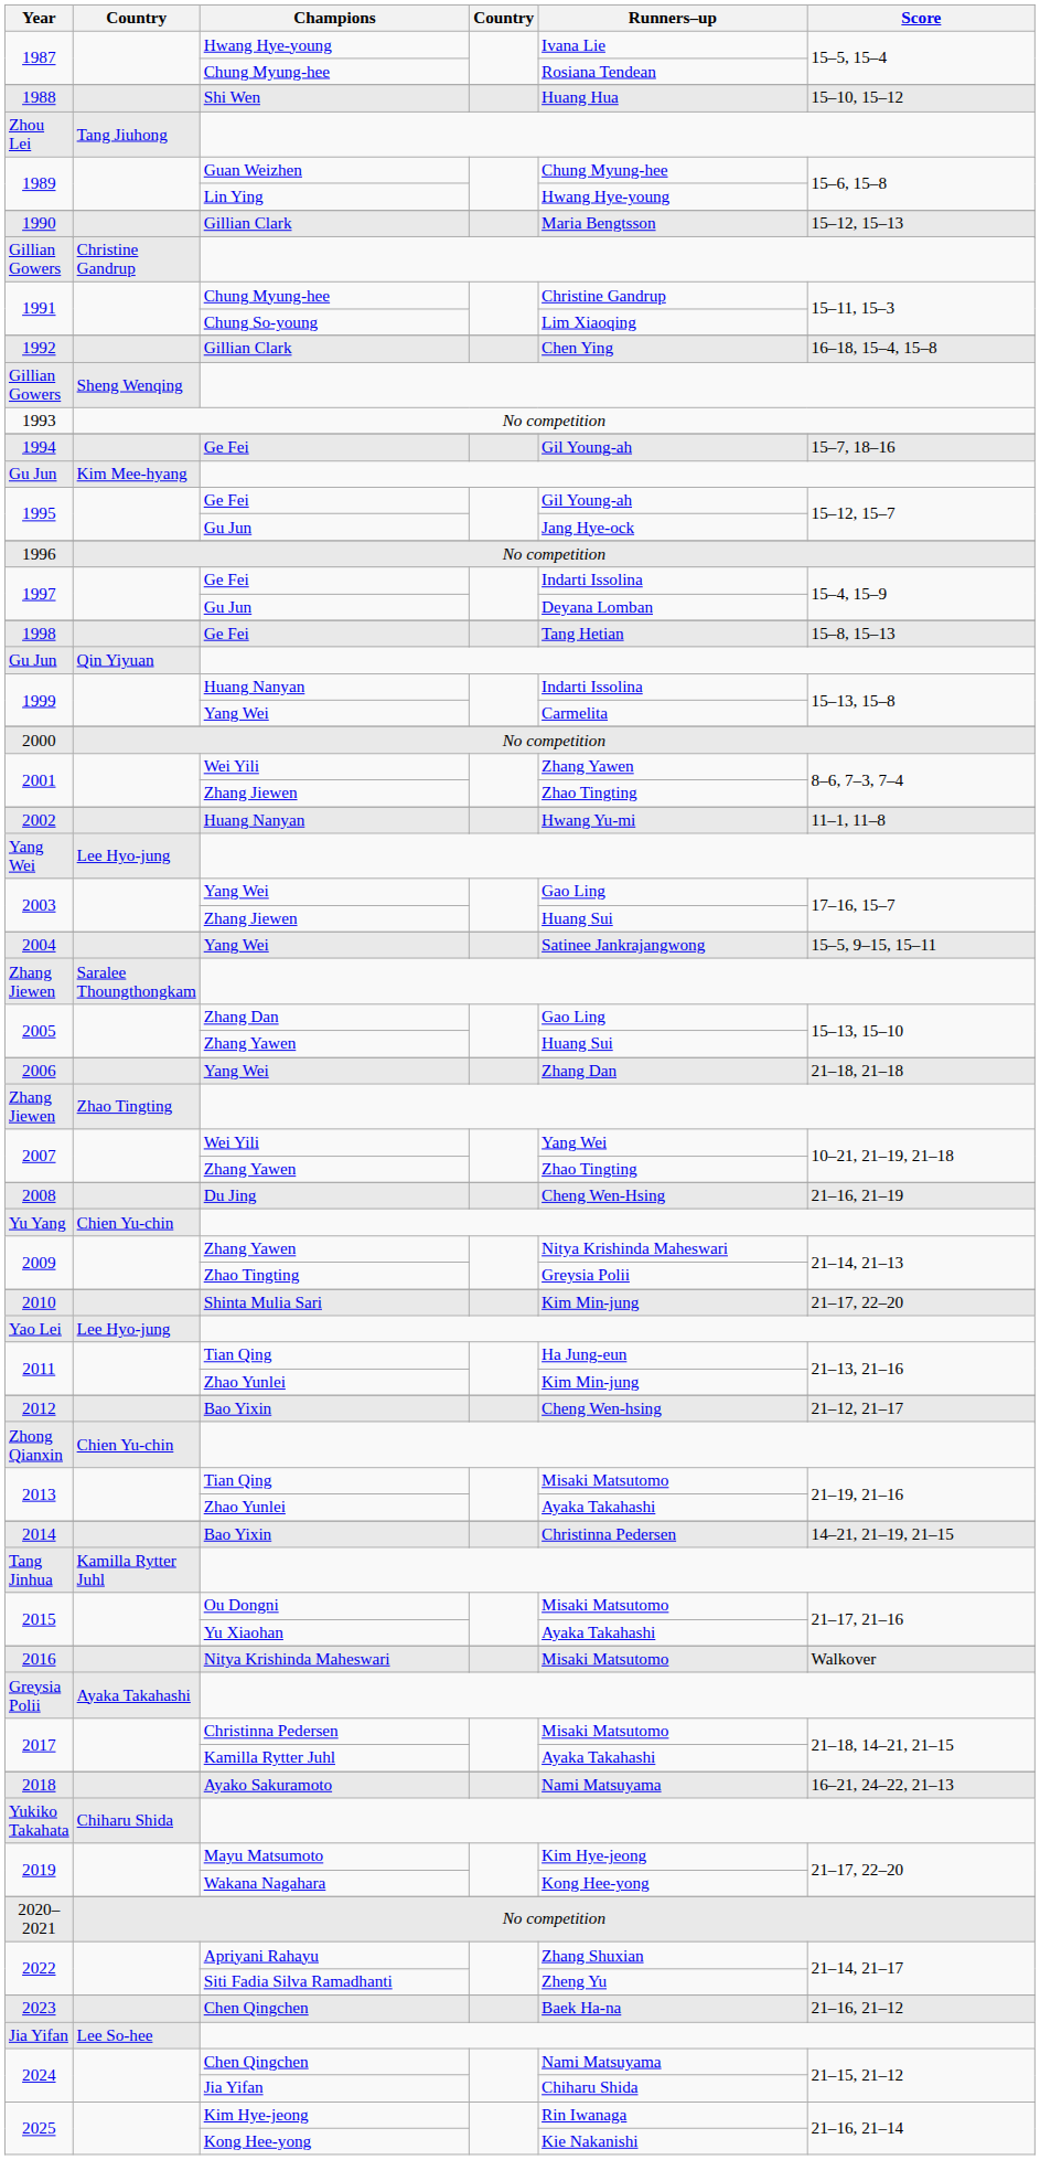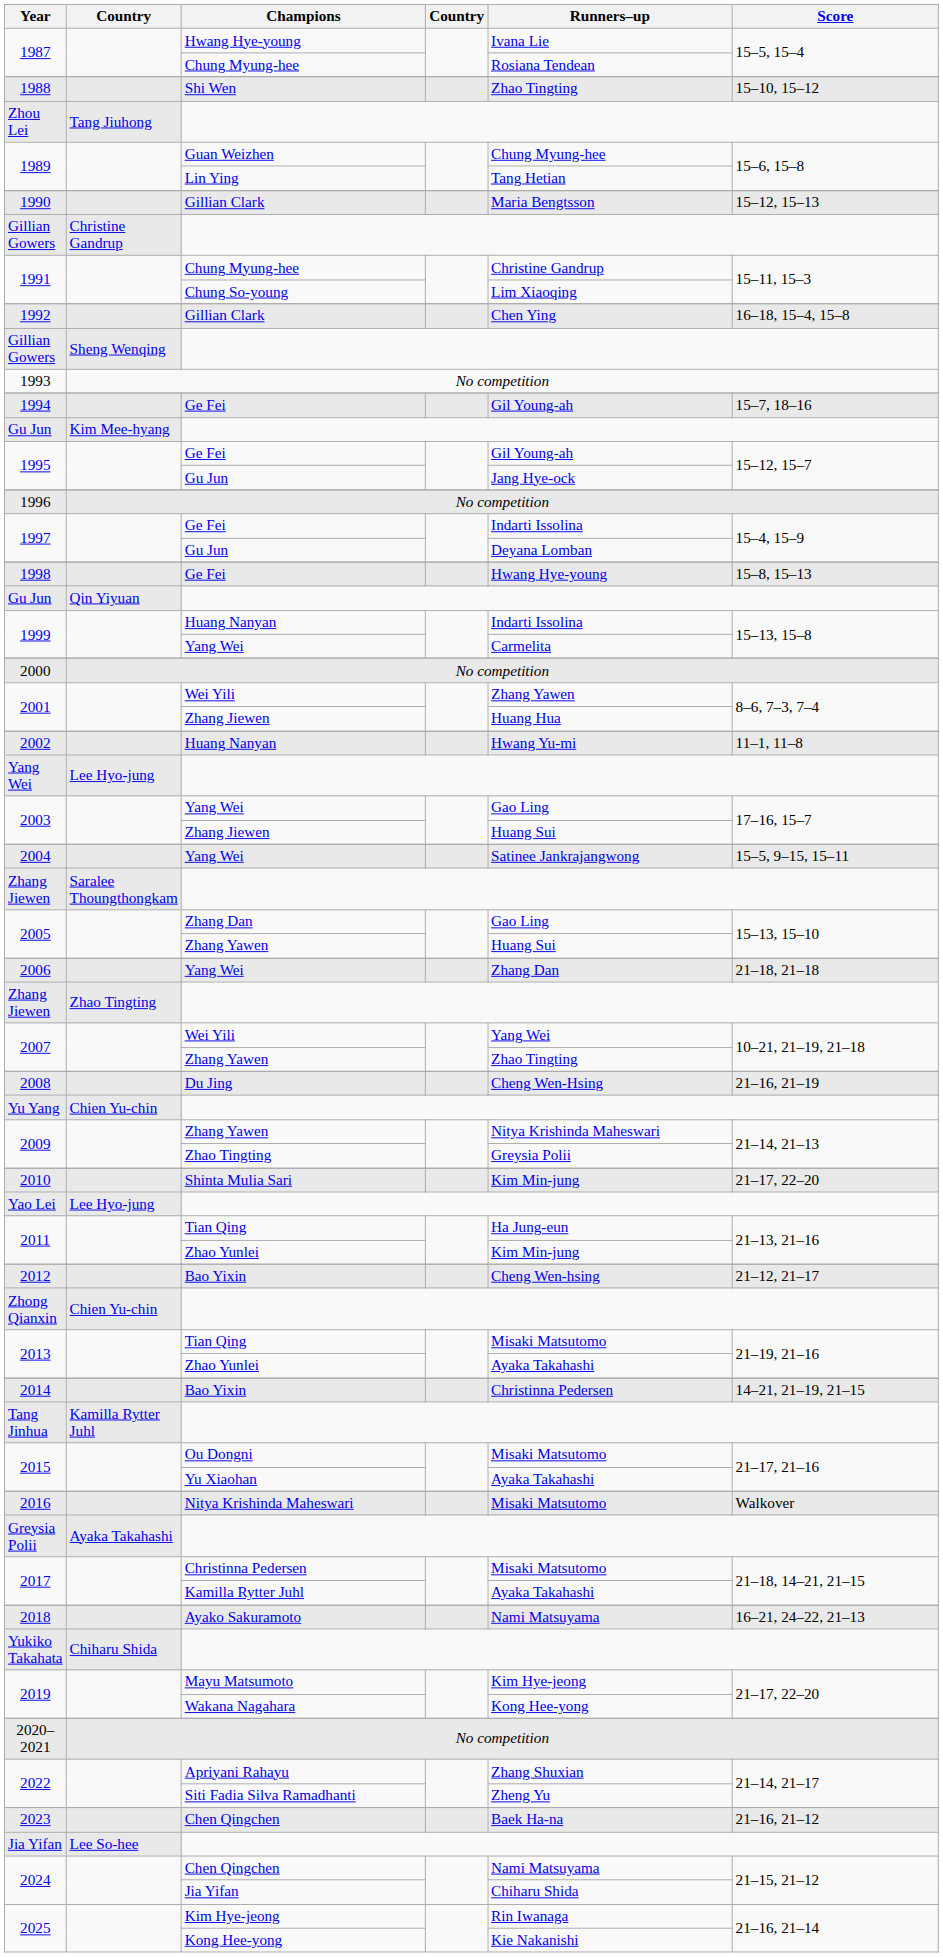 <table class="sortable wikitable">
 <tr>
 <th width=50>Year</th>
 <th width=50>Country</th>
 <th width=250>Champions</th>
 <th width=50>Country</th>
 <th width=250>Runners–up</th>
 <th class="unsortable" width=210><a href='#'>Score</a></th>
 </tr>
 <tr>
 <td rowspan="2" align=center><a href='#'>1987</a></td>
 <td rowspan="2"></td>
 <td><a href='#'>Hwang Hye-young</a></td>
 <td rowspan="2"></td>
 <td><a href='#'>Ivana Lie</a></td>
 <td rowspan="2">15–5, 15–4</td>
 </tr>
 <tr>
 <td><a href='#'>Chung Myung-hee</a></td>
 <td><a href='#'>Rosiana Tendean</a></td>
 </tr>
 <tr>
 </tr>
 <tr style="background-color:#e9e9e9">
 <td rowspan="2" align=center><a href='#'>1988</a></td>
 <td rowspan="2"></td>
 <td><a href='#'>Shi Wen</a></td>
 <td rowspan="2"></td>
-<td><a href='#'>Huang Hua</a></td>
+<td><a href='#'>Zhao Tingting</a></td>
 <td rowspan="2">15–10, 15–12</td>
 </tr>
 <tr>
 </tr>
 <tr style="background-color:#e9e9e9">
 <td><a href='#'>Zhou Lei</a></td>
 <td><a href='#'>Tang Jiuhong</a></td>
 </tr>
 <tr>
 <td rowspan="2" align=center><a href='#'>1989</a></td>
 <td rowspan="2"></td>
 <td><a href='#'>Guan Weizhen</a></td>
 <td rowspan="2"></td>
 <td><a href='#'>Chung Myung-hee</a></td>
 <td rowspan="2">15–6, 15–8</td>
 </tr>
 <tr>
 <td><a href='#'>Lin Ying</a></td>
-<td><a href='#'>Hwang Hye-young</a></td>
+<td><a href='#'>Tang Hetian</a></td>
 </tr>
 <tr>
 </tr>
 <tr style="background-color:#e9e9e9">
 <td rowspan="2" align=center><a href='#'>1990</a></td>
 <td rowspan="2"></td>
 <td><a href='#'>Gillian Clark</a></td>
 <td rowspan="2"></td>
 <td><a href='#'>Maria Bengtsson</a></td>
 <td rowspan="2">15–12, 15–13</td>
 </tr>
 <tr>
 </tr>
 <tr style="background-color:#e9e9e9">
 <td><a href='#'>Gillian Gowers</a></td>
 <td><a href='#'>Christine Gandrup</a></td>
 </tr>
 <tr>
 <td rowspan="2" align=center><a href='#'>1991</a></td>
 <td rowspan="2"></td>
 <td><a href='#'>Chung Myung-hee</a></td>
 <td rowspan="2"></td>
 <td><a href='#'>Christine Gandrup</a></td>
 <td rowspan="2">15–11, 15–3</td>
 </tr>
 <tr>
 <td><a href='#'>Chung So-young</a></td>
 <td><a href='#'>Lim Xiaoqing</a></td>
 </tr>
 <tr>
 </tr>
 <tr style="background-color:#e9e9e9">
 <td rowspan="2" align=center><a href='#'>1992</a></td>
 <td rowspan="2"></td>
 <td><a href='#'>Gillian Clark</a></td>
 <td rowspan="2"></td>
 <td><a href='#'>Chen Ying</a></td>
 <td rowspan="2">16–18, 15–4, 15–8</td>
 </tr>
 <tr>
 </tr>
 <tr style="background-color:#e9e9e9">
 <td><a href='#'>Gillian Gowers</a></td>
 <td><a href='#'>Sheng Wenqing</a></td>
 </tr>
 <tr>
 <td align=center>1993</td>
 <td colspan=5 align=center><em>No competition</em></td>
 </tr>
 <tr>
 </tr>
 <tr style="background-color:#e9e9e9">
 <td rowspan="2" align=center><a href='#'>1994</a></td>
 <td rowspan="2"></td>
 <td><a href='#'>Ge Fei</a></td>
 <td rowspan="2"></td>
 <td><a href='#'>Gil Young-ah</a></td>
 <td rowspan="2">15–7, 18–16</td>
 </tr>
 <tr>
 </tr>
 <tr style="background-color:#e9e9e9">
 <td><a href='#'>Gu Jun</a></td>
 <td><a href='#'>Kim Mee-hyang</a></td>
 </tr>
 <tr>
 <td rowspan="2" align=center><a href='#'>1995</a></td>
 <td rowspan="2"></td>
 <td><a href='#'>Ge Fei</a></td>
 <td rowspan="2"></td>
 <td><a href='#'>Gil Young-ah</a></td>
 <td rowspan="2">15–12, 15–7</td>
 </tr>
 <tr>
 <td><a href='#'>Gu Jun</a></td>
 <td><a href='#'>Jang Hye-ock</a></td>
 </tr>
 <tr>
 </tr>
 <tr style="background-color:#e9e9e9">
 <td align=center>1996</td>
 <td colspan=5 align=center><em>No competition</em></td>
 </tr>
 <tr>
 <td rowspan="2" align=center><a href='#'>1997</a></td>
 <td rowspan="2"></td>
 <td><a href='#'>Ge Fei</a></td>
 <td rowspan="2"></td>
 <td><a href='#'>Indarti Issolina</a></td>
 <td rowspan="2">15–4, 15–9</td>
 </tr>
 <tr>
 <td><a href='#'>Gu Jun</a></td>
 <td><a href='#'>Deyana Lomban</a></td>
 </tr>
 <tr>
 </tr>
 <tr style="background-color:#e9e9e9">
 <td rowspan="2" align=center><a href='#'>1998</a></td>
 <td rowspan="2"></td>
 <td><a href='#'>Ge Fei</a></td>
 <td rowspan="2"></td>
-<td><a href='#'>Tang Hetian</a></td>
+<td><a href='#'>Hwang Hye-young</a></td>
 <td rowspan="2">15–8, 15–13</td>
 </tr>
 <tr>
 </tr>
 <tr style="background-color:#e9e9e9">
 <td><a href='#'>Gu Jun</a></td>
 <td><a href='#'>Qin Yiyuan</a></td>
 </tr>
 <tr>
 <td rowspan="2" align=center><a href='#'>1999</a></td>
 <td rowspan="2"></td>
 <td><a href='#'>Huang Nanyan</a></td>
 <td rowspan="2"></td>
 <td><a href='#'>Indarti Issolina</a></td>
 <td rowspan="2">15–13, 15–8</td>
 </tr>
 <tr>
 <td><a href='#'>Yang Wei</a></td>
 <td><a href='#'>Carmelita</a></td>
 </tr>
 <tr>
 </tr>
 <tr style="background-color:#e9e9e9">
 <td align=center>2000</td>
 <td colspan=5 align=center><em>No competition</em></td>
 </tr>
 <tr>
 <td rowspan="2" align=center><a href='#'>2001</a></td>
 <td rowspan="2"></td>
 <td><a href='#'>Wei Yili</a></td>
 <td rowspan="2"></td>
 <td><a href='#'>Zhang Yawen</a></td>
 <td rowspan="2">8–6, 7–3, 7–4</td>
 </tr>
 <tr>
 <td><a href='#'>Zhang Jiewen</a></td>
-<td><a href='#'>Zhao Tingting</a></td>
+<td><a href='#'>Huang Hua</a></td>
 </tr>
 <tr>
 </tr>
 <tr style="background-color:#e9e9e9">
 <td rowspan="2" align=center><a href='#'>2002</a></td>
 <td rowspan="2"></td>
 <td><a href='#'>Huang Nanyan</a></td>
 <td rowspan="2"></td>
 <td><a href='#'>Hwang Yu-mi</a></td>
 <td rowspan="2">11–1, 11–8</td>
 </tr>
 <tr>
 </tr>
 <tr style="background-color:#e9e9e9">
 <td><a href='#'>Yang Wei</a></td>
 <td><a href='#'>Lee Hyo-jung</a></td>
 </tr>
 <tr>
 <td rowspan="2" align=center><a href='#'>2003</a></td>
 <td rowspan="2"></td>
 <td><a href='#'>Yang Wei</a></td>
 <td rowspan="2"></td>
 <td><a href='#'>Gao Ling</a></td>
 <td rowspan="2">17–16, 15–7</td>
 </tr>
 <tr>
 <td><a href='#'>Zhang Jiewen</a></td>
 <td><a href='#'>Huang Sui</a></td>
 </tr>
 <tr>
 </tr>
 <tr style="background-color:#e9e9e9">
 <td rowspan="2" align=center><a href='#'>2004</a></td>
 <td rowspan="2"></td>
 <td><a href='#'>Yang Wei</a></td>
 <td rowspan="2"></td>
 <td><a href='#'>Satinee Jankrajangwong</a></td>
 <td rowspan="2">15–5, 9–15, 15–11</td>
 </tr>
 <tr>
 </tr>
 <tr style="background-color:#e9e9e9">
 <td><a href='#'>Zhang Jiewen</a></td>
 <td><a href='#'>Saralee Thoungthongkam</a></td>
 </tr>
 <tr>
 <td rowspan="2" align=center><a href='#'>2005</a></td>
 <td rowspan="2"></td>
 <td><a href='#'>Zhang Dan</a></td>
 <td rowspan="2"></td>
 <td><a href='#'>Gao Ling</a></td>
 <td rowspan="2">15–13, 15–10</td>
 </tr>
 <tr>
 <td><a href='#'>Zhang Yawen</a></td>
 <td><a href='#'>Huang Sui</a></td>
 </tr>
 <tr>
 </tr>
 <tr style="background-color:#e9e9e9">
 <td rowspan="2" align=center><a href='#'>2006</a></td>
 <td rowspan="2"></td>
 <td><a href='#'>Yang Wei</a></td>
 <td rowspan="2"></td>
 <td><a href='#'>Zhang Dan</a></td>
 <td rowspan="2">21–18, 21–18</td>
 </tr>
 <tr>
 </tr>
 <tr style="background-color:#e9e9e9">
 <td><a href='#'>Zhang Jiewen</a></td>
 <td><a href='#'>Zhao Tingting</a></td>
 </tr>
 <tr>
 <td rowspan="2" align=center><a href='#'>2007</a></td>
 <td rowspan="2"></td>
 <td><a href='#'>Wei Yili</a></td>
 <td rowspan="2"></td>
 <td><a href='#'>Yang Wei</a></td>
 <td rowspan="2">10–21, 21–19, 21–18</td>
 </tr>
 <tr>
 <td><a href='#'>Zhang Yawen</a></td>
 <td><a href='#'>Zhao Tingting</a></td>
 </tr>
 <tr>
 </tr>
 <tr style="background-color:#e9e9e9">
 <td rowspan="2" align=center><a href='#'>2008</a></td>
 <td rowspan="2"></td>
 <td><a href='#'>Du Jing</a></td>
 <td rowspan="2"></td>
 <td><a href='#'>Cheng Wen-Hsing</a></td>
 <td rowspan="2">21–16, 21–19</td>
 </tr>
 <tr>
 </tr>
 <tr style="background-color:#e9e9e9">
 <td><a href='#'>Yu Yang</a></td>
 <td><a href='#'>Chien Yu-chin</a></td>
 </tr>
 <tr>
 <td rowspan="2" align=center><a href='#'>2009</a></td>
 <td rowspan="2"></td>
 <td><a href='#'>Zhang Yawen</a></td>
 <td rowspan="2"></td>
 <td><a href='#'>Nitya Krishinda Maheswari</a></td>
 <td rowspan="2">21–14, 21–13</td>
 </tr>
 <tr>
 <td><a href='#'>Zhao Tingting</a></td>
 <td><a href='#'>Greysia Polii</a></td>
 </tr>
 <tr>
 </tr>
 <tr style="background-color:#e9e9e9">
 <td rowspan="2" align=center><a href='#'>2010</a></td>
 <td rowspan="2"></td>
 <td><a href='#'>Shinta Mulia Sari</a></td>
 <td rowspan="2"></td>
 <td><a href='#'>Kim Min-jung</a></td>
 <td rowspan="2">21–17, 22–20</td>
 </tr>
 <tr>
 </tr>
 <tr style="background-color:#e9e9e9">
 <td><a href='#'>Yao Lei</a></td>
 <td><a href='#'>Lee Hyo-jung</a></td>
 </tr>
 <tr>
 <td rowspan="2" align=center><a href='#'>2011</a></td>
 <td rowspan="2"></td>
 <td><a href='#'>Tian Qing</a></td>
 <td rowspan="2"></td>
 <td><a href='#'>Ha Jung-eun</a></td>
 <td rowspan="2">21–13, 21–16</td>
 </tr>
 <tr>
 <td><a href='#'>Zhao Yunlei</a></td>
 <td><a href='#'>Kim Min-jung</a></td>
 </tr>
 <tr>
 </tr>
 <tr style="background-color:#e9e9e9">
 <td rowspan="2" align=center><a href='#'>2012</a></td>
 <td rowspan="2"></td>
 <td><a href='#'>Bao Yixin</a></td>
 <td rowspan="2"></td>
 <td><a href='#'>Cheng Wen-hsing</a></td>
 <td rowspan="2">21–12, 21–17</td>
 </tr>
 <tr>
 </tr>
 <tr style="background-color:#e9e9e9">
 <td><a href='#'>Zhong Qianxin</a></td>
 <td><a href='#'>Chien Yu-chin</a></td>
 </tr>
 <tr>
 <td rowspan="2" align=center><a href='#'>2013</a></td>
 <td rowspan="2"></td>
 <td><a href='#'>Tian Qing</a></td>
 <td rowspan="2"></td>
 <td><a href='#'>Misaki Matsutomo</a></td>
 <td rowspan="2">21–19, 21–16</td>
 </tr>
 <tr>
 <td><a href='#'>Zhao Yunlei</a></td>
 <td><a href='#'>Ayaka Takahashi</a></td>
 </tr>
 <tr>
 </tr>
 <tr style="background-color:#e9e9e9">
 <td rowspan="2" align=center><a href='#'>2014</a></td>
 <td rowspan="2"></td>
 <td><a href='#'>Bao Yixin</a></td>
 <td rowspan="2"></td>
 <td><a href='#'>Christinna Pedersen</a></td>
 <td rowspan="2">14–21, 21–19, 21–15</td>
 </tr>
 <tr>
 </tr>
 <tr style="background-color:#e9e9e9">
 <td><a href='#'>Tang Jinhua</a></td>
 <td><a href='#'>Kamilla Rytter Juhl</a></td>
 </tr>
 <tr>
 <td rowspan="2" align=center><a href='#'>2015</a></td>
 <td rowspan="2"></td>
 <td><a href='#'>Ou Dongni</a></td>
 <td rowspan="2"></td>
 <td><a href='#'>Misaki Matsutomo</a></td>
 <td rowspan="2">21–17, 21–16</td>
 </tr>
 <tr>
 <td><a href='#'>Yu Xiaohan</a></td>
 <td><a href='#'>Ayaka Takahashi</a></td>
 </tr>
 <tr>
 </tr>
 <tr style="background-color:#e9e9e9">
 <td rowspan="2" align=center><a href='#'>2016</a></td>
 <td rowspan="2"></td>
 <td><a href='#'>Nitya Krishinda Maheswari</a></td>
 <td rowspan="2"></td>
 <td><a href='#'>Misaki Matsutomo</a></td>
 <td rowspan="2">Walkover</td>
 </tr>
 <tr>
 </tr>
 <tr style="background-color:#e9e9e9">
 <td><a href='#'>Greysia Polii</a></td>
 <td><a href='#'>Ayaka Takahashi</a></td>
 </tr>
 <tr>
 <td rowspan="2" align=center><a href='#'>2017</a></td>
 <td rowspan="2"></td>
 <td><a href='#'>Christinna Pedersen</a></td>
 <td rowspan="2"></td>
 <td><a href='#'>Misaki Matsutomo</a></td>
 <td rowspan="2">21–18, 14–21, 21–15</td>
 </tr>
 <tr>
 <td><a href='#'>Kamilla Rytter Juhl</a></td>
 <td><a href='#'>Ayaka Takahashi</a></td>
 </tr>
 <tr>
 </tr>
 <tr style="background-color:#e9e9e9">
 <td rowspan="2" align=center><a href='#'>2018</a></td>
 <td rowspan="2"></td>
 <td><a href='#'>Ayako Sakuramoto</a></td>
 <td rowspan="2"></td>
 <td><a href='#'>Nami Matsuyama</a></td>
 <td rowspan="2">16–21, 24–22, 21–13</td>
 </tr>
 <tr>
 </tr>
 <tr style="background-color:#e9e9e9">
 <td><a href='#'>Yukiko Takahata</a></td>
 <td><a href='#'>Chiharu Shida</a></td>
 </tr>
 <tr>
 <td rowspan="2" align=center><a href='#'>2019</a></td>
 <td rowspan="2"></td>
 <td><a href='#'>Mayu Matsumoto</a></td>
 <td rowspan="2"></td>
 <td><a href='#'>Kim Hye-jeong</a></td>
 <td rowspan="2">21–17, 22–20</td>
 </tr>
 <tr>
 <td><a href='#'>Wakana Nagahara</a></td>
 <td><a href='#'>Kong Hee-yong</a></td>
 </tr>
 <tr>
 </tr>
 <tr style="background-color:#e9e9e9">
 <td align=center>2020–2021</td>
 <td colspan=5 align=center><em>No competition</em></td>
 </tr>
 <tr>
 <td rowspan="2" align=center><a href='#'>2022</a></td>
 <td rowspan="2"></td>
 <td><a href='#'>Apriyani Rahayu</a></td>
 <td rowspan="2"></td>
 <td><a href='#'>Zhang Shuxian</a></td>
 <td rowspan="2">21–14, 21–17</td>
 </tr>
 <tr>
 <td><a href='#'>Siti Fadia Silva Ramadhanti</a></td>
 <td><a href='#'>Zheng Yu</a></td>
 </tr>
 <tr>
 </tr>
 <tr style="background-color:#e9e9e9">
 <td rowspan="2" align=center><a href='#'>2023</a></td>
 <td rowspan="2"></td>
 <td><a href='#'>Chen Qingchen</a></td>
 <td rowspan="2"></td>
 <td><a href='#'>Baek Ha-na</a></td>
 <td rowspan="2">21–16, 21–12</td>
 </tr>
 <tr>
 </tr>
 <tr style="background-color:#e9e9e9">
 <td><a href='#'>Jia Yifan</a></td>
 <td><a href='#'>Lee So-hee</a></td>
 </tr>
 <tr>
 <td rowspan="2" align=center><a href='#'>2024</a></td>
 <td rowspan="2"></td>
 <td><a href='#'>Chen Qingchen</a></td>
 <td rowspan="2"></td>
 <td><a href='#'>Nami Matsuyama</a></td>
 <td rowspan="2">21–15, 21–12</td>
 </tr>
 <tr>
 <td><a href='#'>Jia Yifan</a></td>
 <td><a href='#'>Chiharu Shida</a></td>
 </tr>
 <tr>
 <td rowspan="2" align=center><a href='#'>2025</a></td>
 <td rowspan="2"></td>
 <td><a href='#'>Kim Hye-jeong</a></td>
 <td rowspan="2"></td>
 <td><a href='#'>Rin Iwanaga</a></td>
 <td rowspan="2">21–16, 21–14</td>
 </tr>
 <tr>
 <td><a href='#'>Kong Hee-yong</a></td>
 <td><a href='#'>Kie Nakanishi</a></td>
 </tr>
 </table>
